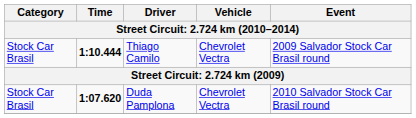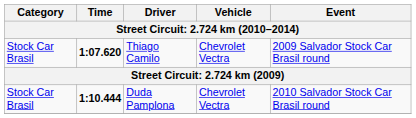 <table class="wikitable">
 <tr>
 <th>Category</th>
 <th>Time</th>
 <th>Driver</th>
 <th>Vehicle</th>
 <th>Event</th>
 </tr>
 <tr>
 <th colspan=5>Street Circuit: 2.724 km (2010–2014)</th>
 </tr>
 <tr>
 <td><a href='#'>Stock Car Brasil</a></td>
-<td><strong>1:10.444</strong></td>
+<td><strong>1:07.620</strong></td>
 <td><a href='#'>Thiago Camilo</a></td>
 <td><a href='#'>Chevrolet Vectra</a></td>
 <td><a href='#'>2009 Salvador Stock Car Brasil round</a></td>
 </tr>
 <tr>
 <th colspan=5>Street Circuit: 2.724 km (2009)</th>
 </tr>
 <tr>
 <td><a href='#'>Stock Car Brasil</a></td>
-<td><strong>1:07.620</strong></td>
+<td><strong>1:10.444</strong></td>
 <td><a href='#'>Duda Pamplona</a></td>
 <td><a href='#'>Chevrolet Vectra</a></td>
 <td><a href='#'>2010 Salvador Stock Car Brasil round</a></td>
 </tr>
 <tr>
 </tr>
 </table>
